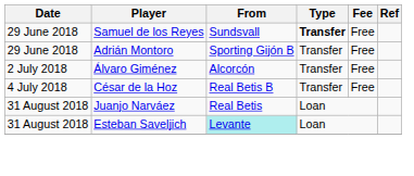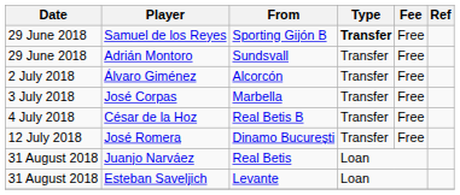 <table class="wikitable">
 <tr>
 <th>Date</th>
 <th>Player</th>
 <th>From</th>
 <th>Type</th>
 <th>Fee</th>
 <th>Ref</th>
 </tr>
 <tr>
 <td>29 June 2018</td>
 <td> <a href='#'>Samuel de los Reyes</a></td>
-<td> <a href='#'>Sundsvall</a></td>
+<td> <a href='#'>Sporting Gijón B</a></td>
 <td><strong>Transfer</strong></td>
 <td>Free</td>
 <td></td>
 </tr>
 <tr>
 <td>29 June 2018</td>
 <td> <a href='#'>Adrián Montoro</a></td>
-<td> <a href='#'>Sporting Gijón B</a></td>
+<td> <a href='#'>Sundsvall</a></td>
 <td>Transfer</td>
 <td>Free</td>
 <td></td>
 </tr>
 <tr>
 <td>2 July 2018</td>
 <td> <a href='#'>Álvaro Giménez</a></td>
 <td> <a href='#'>Alcorcón</a></td>
 <td>Transfer</td>
 <td>Free</td>
 <td></td>
 </tr>
 <tr>
+<td>3 July 2018</td>
+<td> <a href='#'>José Corpas</a></td>
+<td> <a href='#'>Marbella</a></td>
+<td>Transfer</td>
+<td>Free</td>
+<td></td>
+</tr>
+<tr>
 <td>4 July 2018</td>
 <td> <a href='#'>César de la Hoz</a></td>
 <td> <a href='#'>Real Betis B</a></td>
+<td>Transfer</td>
+<td>Free</td>
+<td></td>
+</tr>
+<tr>
+<td>12 July 2018</td>
+<td> <a href='#'>José Romera</a></td>
+<td> <a href='#'>Dinamo București</a></td>
 <td>Transfer</td>
 <td>Free</td>
 <td></td>
 </tr>
 <tr>
 <td>31 August 2018</td>
 <td> <a href='#'>Juanjo Narváez</a></td>
 <td> <a href='#'>Real Betis</a></td>
 <td colspan=2>Loan</td>
 <td></td>
 </tr>
 <tr>
 <td>31 August 2018</td>
 <td> <a href='#'>Esteban Saveljich</a></td>
-<td style="background: paleturquoise;"> <a href='#'>Levante</a></td>
+<td> <a href='#'>Levante</a></td>
 <td colspan=2>Loan</td>
 <td></td>
 </tr>
 <tr>
 </tr>
 </table>
